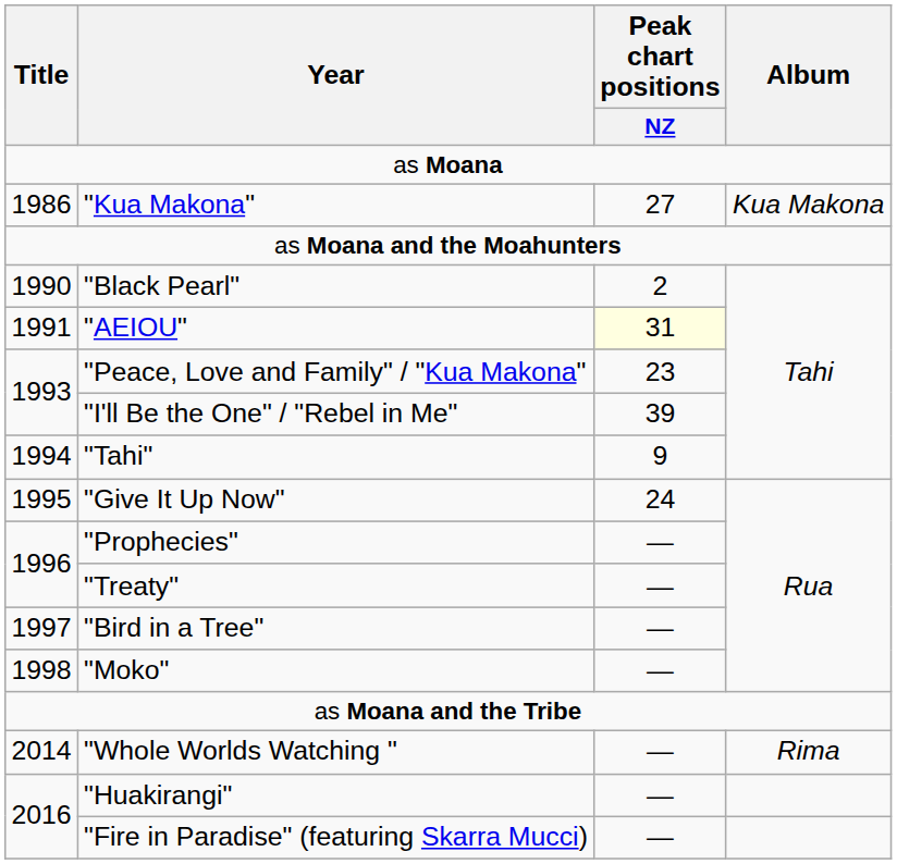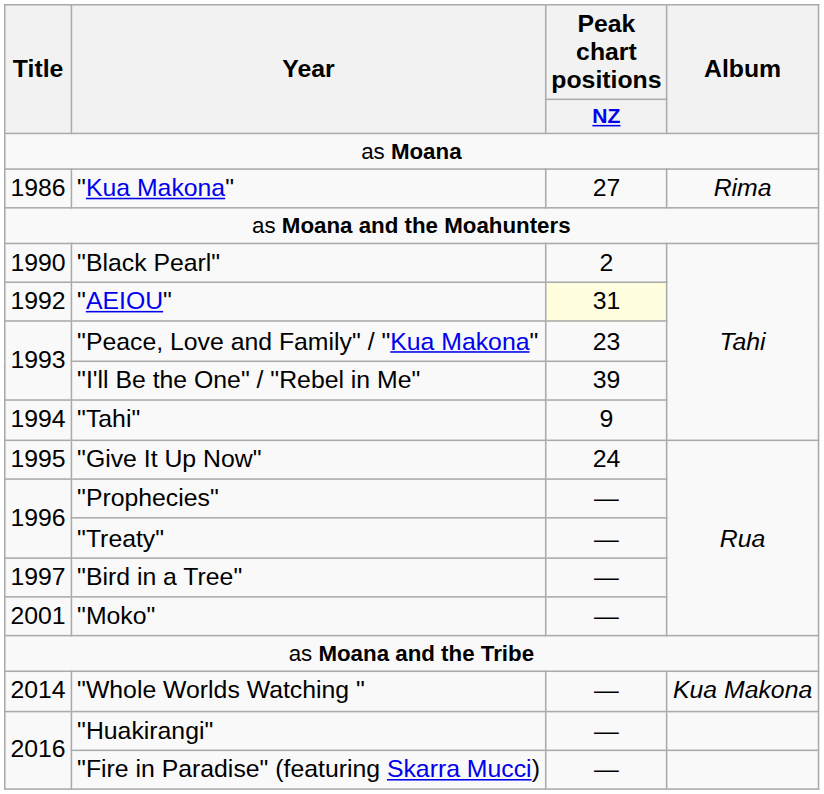 <table class="wikitable plainrowheaders" style="text-align:center;">
 <tr>
 <th scope="col" rowspan="2">Title</th>
 <th scope="col" rowspan="2">Year</th>
 <th scope="col" colspan="1">Peak chart positions</th>
 <th scope="col" rowspan="2">Album</th>
 </tr>
 <tr>
 <th style="width:3em;font-size:85%"><a href='#'>NZ</a><br></th>
 </tr>
 <tr>
 <td colspan="4" style="font-size:90%">as <strong>Moana</strong></td>
 </tr>
 <tr>
 <td>1986</td>
 <td align="left" valign="top">"<a href='#'>Kua Makona</a>"</td>
 <td align="center" valign="top">27</td>
-<td><em>Kua Makona</em></td>
+<td><em>Rima</em></td>
 </tr>
 <tr>
 <td colspan="4" style="font-size:90%">as <strong>Moana and the Moahunters</strong></td>
 </tr>
 <tr>
 <td>1990</td>
 <td align="left" valign="top">"Black Pearl"</td>
 <td align="center" valign="top">2</td>
 <td rowspan="5"><em>Tahi</em></td>
 </tr>
 <tr>
-<td>1991</td>
+<td>1992</td>
 <td align="left" valign="top">"<a href='#'>AEIOU</a>"</td>
 <td align="center" valign="top" style="background: lightyellow;">31</td>
 </tr>
 <tr>
 <td rowspan="2">1993</td>
 <td align="left" valign="top">"Peace, Love and Family" / "<a href='#'>Kua Makona</a>"</td>
 <td align="center" valign="top">23</td>
 </tr>
 <tr>
 <td align="left" valign="top">"I'll Be the One" / "Rebel in Me"</td>
 <td align="center" valign="top">39</td>
 </tr>
 <tr>
 <td>1994</td>
 <td align="left" valign="top">"Tahi"</td>
 <td align="center" valign="top">9</td>
 </tr>
 <tr>
 <td>1995</td>
 <td align="left" valign="top">"Give It Up Now"</td>
 <td align="center" valign="top">24</td>
 <td rowspan="5"><em>Rua</em></td>
 </tr>
 <tr>
 <td rowspan=2>1996</td>
 <td align="left" valign="top">"Prophecies"</td>
 <td align="center">—</td>
 </tr>
 <tr>
 <td align="left" valign="top">"Treaty"</td>
 <td align="center">—</td>
 </tr>
 <tr>
 <td>1997</td>
 <td align="left" valign="top">"Bird in a Tree"</td>
 <td align="center">—</td>
 </tr>
 <tr>
-<td align="left" valign="top">1998</td>
+<td align="left" valign="top">2001</td>
 <td align="left" valign="top">"Moko"</td>
 <td align="center">—</td>
 </tr>
 <tr>
 <td colspan="4" style="font-size:90%">as <strong>Moana and the Tribe</strong></td>
 </tr>
 <tr>
 <td>2014</td>
 <td align="left" valign="top">"Whole Worlds Watching "</td>
 <td align="center">—</td>
-<td><em>Rima</em></td>
+<td><em>Kua Makona</em></td>
 </tr>
 <tr>
 <td rowspan="2">2016</td>
 <td align="left" valign="top">"Huakirangi"</td>
 <td align="center">—</td>
 <td></td>
 </tr>
 <tr>
 <td align="left" valign="top">"Fire in Paradise" (featuring <a href='#'>Skarra Mucci</a>)</td>
 <td align="center">—</td>
 <td></td>
 </tr>
 </table>
